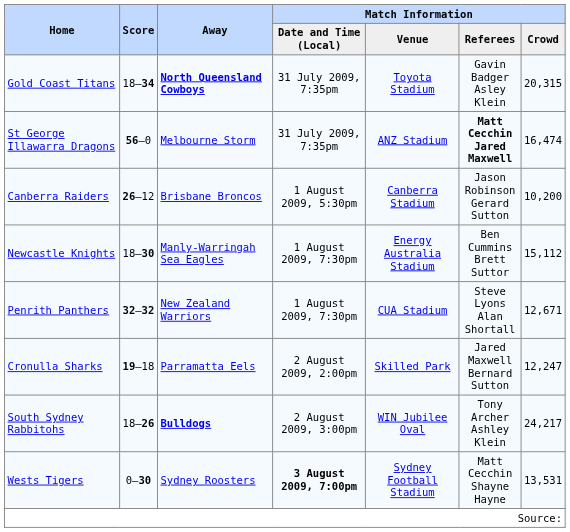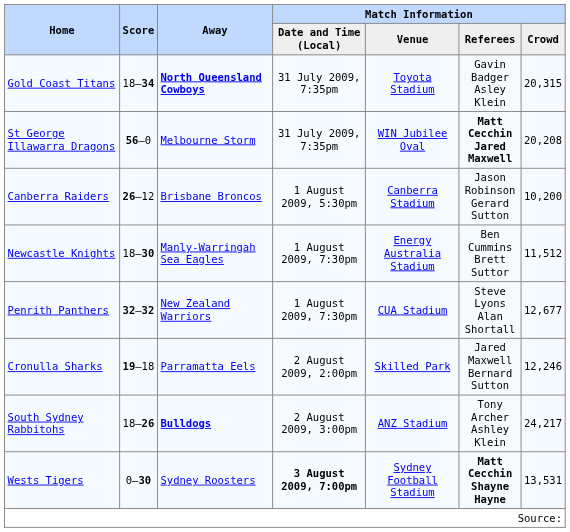 <table border="1" cellpadding="3" cellspacing="0" style="border-collapse:collapse; font-size:90%; width:100%;">
 <tr style="background:#c1d8ff;">
 <th rowspan="2" style="width:21%;">Home</th>
 <th rowspan="2" style="width:6%;">Score</th>
 <th rowspan="2" style="width:21%;">Away</th>
 <th colspan=6>Match Information</th>
 </tr>
 <tr style="background:#efefef;">
 <th width=17%>Date and Time (Local)</th>
 <th width=17%>Venue</th>
 <th width=11%>Referees</th>
 <th width=7%>Crowd</th>
 </tr>
 <tr style="text-align:center; background:#f5faff;">
 <td align=left> <a href='#'>Gold Coast Titans</a></td>
 <td>18–<strong>34</strong></td>
 <td align=left><strong> <a href='#'>North Queensland Cowboys</a></strong></td>
 <td>31 July 2009, 7:35pm</td>
 <td><a href='#'>Toyota Stadium</a></td>
 <td>Gavin Badger<br>Asley Klein</td>
 <td>20,315</td>
 </tr>
 <tr style="text-align:center; background:#f5faff;">
 <td align=left> <a href='#'>St George Illawarra Dragons</a></td>
 <td><strong>56</strong>–0</td>
 <td align=left> <a href='#'>Melbourne Storm</a></td>
 <td>31 July 2009, 7:35pm</td>
-<td><a href='#'>ANZ Stadium</a></td>
+<td><a href='#'>WIN Jubilee Oval</a></td>
 <td><strong>Matt Cecchin<br>Jared Maxwell</strong></td>
-<td>16,474</td>
+<td>20,208</td>
 </tr>
 <tr style="text-align:center; background:#f5faff;">
 <td align=left> <a href='#'>Canberra Raiders</a></td>
 <td><strong>26</strong>–12</td>
 <td align=left> <a href='#'>Brisbane Broncos</a></td>
 <td>1 August 2009, 5:30pm</td>
 <td><a href='#'>Canberra Stadium</a></td>
 <td>Jason Robinson<br>Gerard Sutton</td>
 <td>10,200</td>
 </tr>
 <tr style="text-align:center; background:#f5faff;">
 <td align=left> <a href='#'>Newcastle Knights</a></td>
 <td>18–<strong>30</strong></td>
 <td align=left> <a href='#'>Manly-Warringah Sea Eagles</a></td>
 <td>1 August 2009, 7:30pm</td>
 <td><a href='#'>Energy Australia Stadium</a></td>
 <td>Ben Cummins<br>Brett Suttor</td>
-<td>15,112</td>
+<td>11,512</td>
 </tr>
 <tr style="text-align:center; background:#f5faff;">
 <td align=left> <a href='#'>Penrith Panthers</a></td>
 <td><strong>32</strong>–<strong>32</strong></td>
 <td align=left> <a href='#'>New Zealand Warriors</a></td>
 <td>1 August 2009, 7:30pm</td>
 <td><a href='#'>CUA Stadium</a></td>
 <td>Steve Lyons<br>Alan Shortall</td>
-<td>12,671</td>
+<td>12,677</td>
 </tr>
 <tr style="text-align:center; background:#f5faff;">
 <td align=left> <a href='#'>Cronulla Sharks</a></td>
 <td><strong>19</strong>–18</td>
 <td align=left> <a href='#'>Parramatta Eels</a></td>
 <td>2 August 2009, 2:00pm</td>
 <td><a href='#'>Skilled Park</a></td>
 <td>Jared Maxwell<br>Bernard Sutton</td>
-<td>12,247</td>
+<td>12,246</td>
 </tr>
 <tr style="text-align:center; background:#f5faff;">
 <td align=left> <a href='#'>South Sydney Rabbitohs</a></td>
 <td>18–<strong>26</strong></td>
 <td align=left><strong> <a href='#'>Bulldogs</a></strong></td>
 <td>2 August 2009, 3:00pm</td>
-<td><a href='#'>WIN Jubilee Oval</a></td>
+<td><a href='#'>ANZ Stadium</a></td>
 <td>Tony Archer<br>Ashley Klein</td>
 <td>24,217</td>
 </tr>
 <tr style="text-align:center; background:#f5faff;">
 <td align=left> <a href='#'>Wests Tigers</a></td>
 <td>0–<strong>30</strong></td>
 <td align=left> <a href='#'>Sydney Roosters</a></td>
 <td><strong>3 August 2009, 7:00pm</strong></td>
 <td><a href='#'>Sydney Football Stadium</a></td>
-<td>Matt Cecchin<br>Shayne Hayne</td>
+<td><strong>Matt Cecchin<br>Shayne Hayne</strong></td>
 <td>13,531</td>
 </tr>
 <tr>
 <td colspan="7" style="text-align:right;">Source: </td>
 </tr>
 </table>
